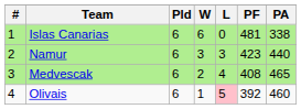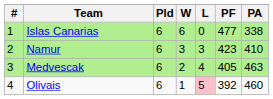 <table class=wikitable>
 <tr align=center>
 </tr>
 <tr>
 <th width=20>#</th>
 <th width=175>Team</th>
 <th width=20>Pld</th>
 <th width=20>W</th>
 <th width=20>L</th>
 <th width=30>PF</th>
 <th width=30>PA</th>
 </tr>
 <tr bgcolor=B0EE90>
 <td>1</td>
 <td align="left"> <a href='#'>Islas Canarias</a></td>
 <td>6</td>
 <td>6</td>
 <td>0</td>
-<td>481</td>
+<td>477</td>
 <td>338</td>
 </tr>
 <tr bgcolor=B0EE90>
 <td>2</td>
 <td align="left"> <a href='#'>Namur</a></td>
 <td>6</td>
 <td>3</td>
 <td>3</td>
 <td>423</td>
-<td>440</td>
+<td>410</td>
 </tr>
 <tr bgcolor=B0EE90>
 <td>3</td>
 <td align="left"> <a href='#'>Medvescak</a></td>
 <td>6</td>
 <td>2</td>
 <td>4</td>
-<td>408</td>
-<td>465</td>
+<td>405</td>
+<td>463</td>
 </tr>
 <tr>
 <td>4</td>
 <td align="left"> <a href='#'>Olivais</a></td>
 <td>6</td>
 <td>1</td>
 <td style="background: pink;">5</td>
 <td>392</td>
 <td>460</td>
 </tr>
 </table>
